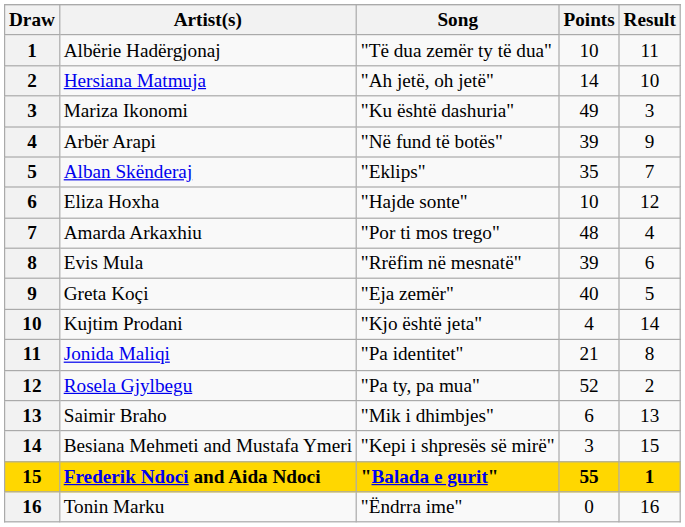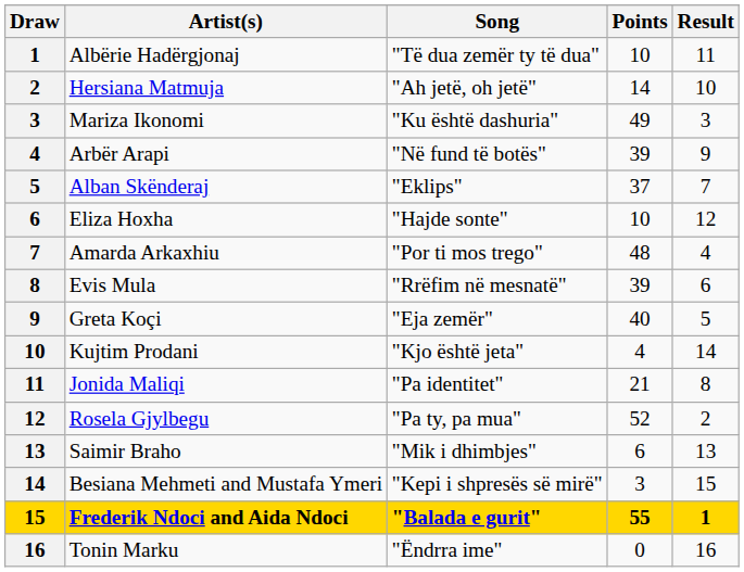 <table class="sortable wikitable plainrowheaders" style="margin: 1em auto 1em auto; text-align:center;">
 <tr>
 </tr>
 <tr>
 <th scope="col">Draw</th>
 <th scope="col">Artist(s)</th>
 <th scope="col">Song</th>
 <th scope="col">Points</th>
 <th scope="col">Result</th>
 </tr>
 <tr>
 <th scope="row" style="text-align:center;">1</th>
 <td style="text-align:left;">Albërie Hadërgjonaj</td>
 <td style="text-align:left;">"Të dua zemër ty të dua"</td>
 <td>10</td>
 <td>11</td>
 </tr>
 <tr>
 <th scope="row" style="text-align:center;">2</th>
 <td style="text-align:left;"><a href='#'>Hersiana Matmuja</a></td>
 <td style="text-align:left;">"Ah jetë, oh jetë"</td>
 <td>14</td>
 <td>10</td>
 </tr>
 <tr>
 <th scope="row" style="text-align:center;">3</th>
 <td style="text-align:left;">Mariza Ikonomi</td>
 <td style="text-align:left;">"Ku është dashuria"</td>
 <td>49</td>
 <td>3</td>
 </tr>
 <tr>
 <th scope="row" style="text-align:center;">4</th>
 <td style="text-align:left;">Arbër Arapi</td>
 <td style="text-align:left;">"Në fund të botës"</td>
 <td>39</td>
 <td>9</td>
 </tr>
 <tr>
 <th scope="row" style="text-align:center;">5</th>
 <td style="text-align:left;"><a href='#'>Alban Skënderaj</a></td>
 <td style="text-align:left;">"Eklips"</td>
-<td>35</td>
+<td>37</td>
 <td>7</td>
 </tr>
 <tr>
 <th scope="row" style="text-align:center;">6</th>
 <td style="text-align:left;">Eliza Hoxha</td>
 <td style="text-align:left;">"Hajde sonte"</td>
 <td>10</td>
 <td>12</td>
 </tr>
 <tr>
 <th scope="row" style="text-align:center;">7</th>
 <td style="text-align:left;">Amarda Arkaxhiu</td>
 <td style="text-align:left;">"Por ti mos trego"</td>
 <td>48</td>
 <td>4</td>
 </tr>
 <tr>
 <th scope="row" style="text-align:center;">8</th>
 <td style="text-align:left;">Evis Mula</td>
 <td style="text-align:left;">"Rrëfim në mesnatë"</td>
 <td>39</td>
 <td>6</td>
 </tr>
 <tr>
 <th scope="row" style="text-align:center;">9</th>
 <td style="text-align:left;">Greta Koçi</td>
 <td style="text-align:left;">"Eja zemër"</td>
 <td>40</td>
 <td>5</td>
 </tr>
 <tr>
 <th scope="row" style="text-align:center;">10</th>
 <td style="text-align:left;">Kujtim Prodani</td>
 <td style="text-align:left;">"Kjo është jeta"</td>
 <td>4</td>
 <td>14</td>
 </tr>
 <tr>
 <th scope="row" style="text-align:center;">11</th>
 <td style="text-align:left;"><a href='#'>Jonida Maliqi</a></td>
 <td style="text-align:left;">"Pa identitet"</td>
 <td>21</td>
 <td>8</td>
 </tr>
 <tr>
 <th scope="row" style="text-align:center;">12</th>
 <td style="text-align:left;"><a href='#'>Rosela Gjylbegu</a></td>
 <td style="text-align:left;">"Pa ty, pa mua"</td>
 <td>52</td>
 <td>2</td>
 </tr>
 <tr>
 <th scope="row" style="text-align:center;">13</th>
 <td style="text-align:left;">Saimir Braho</td>
 <td style="text-align:left;">"Mik i dhimbjes"</td>
 <td>6</td>
 <td>13</td>
 </tr>
 <tr>
 <th scope="row" style="text-align:center;">14</th>
 <td style="text-align:left;">Besiana Mehmeti and Mustafa Ymeri</td>
 <td style="text-align:left;">"Kepi i shpresës së mirë"</td>
 <td>3</td>
 <td>15</td>
 </tr>
 <tr style="font-weight:bold; background:gold;">
 <th scope="row" style="font-weight:bold; background:gold; text-align:center;">15</th>
 <td style="text-align:left;"><a href='#'>Frederik Ndoci</a> and Aida Ndoci</td>
 <td style="text-align:left;">"<a href='#'>Balada e gurit</a>"</td>
 <td>55</td>
 <td>1</td>
 </tr>
 <tr>
 <th scope="row" style="text-align:center;">16</th>
 <td style="text-align:left;">Tonin Marku</td>
 <td style="text-align:left;">"Ëndrra ime"</td>
 <td>0</td>
 <td>16</td>
 </tr>
 </table>
